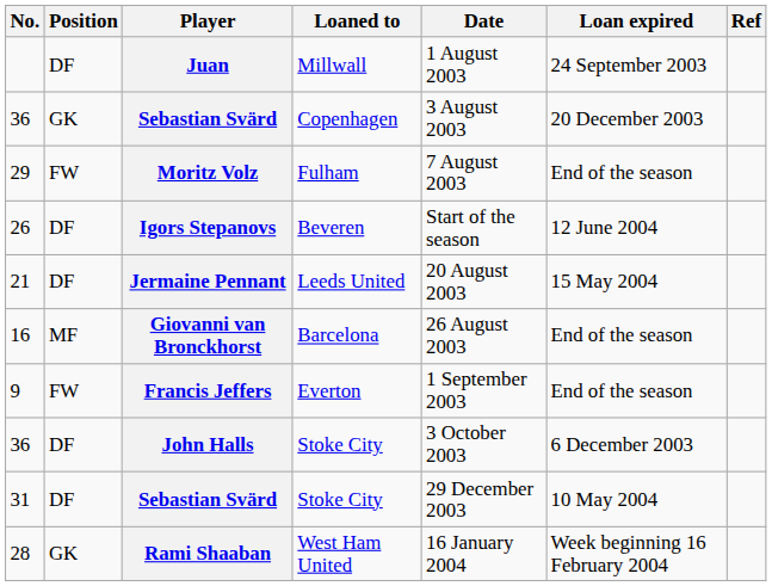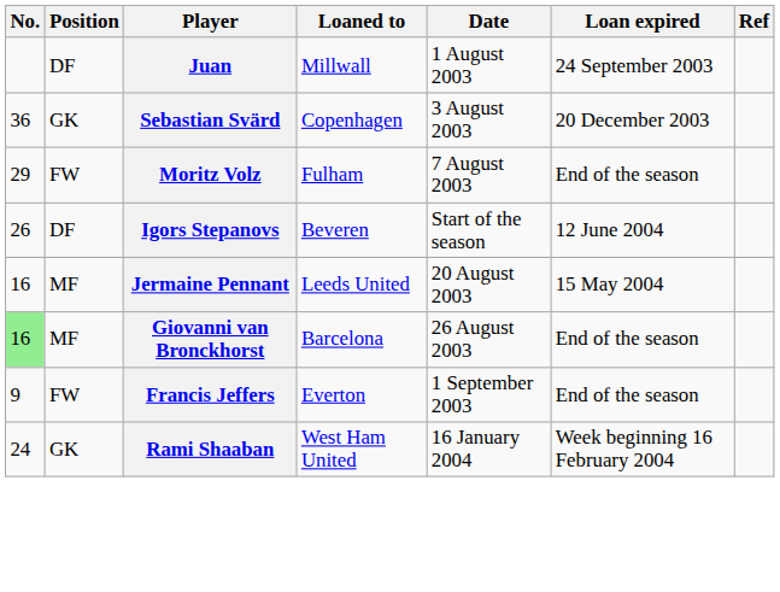 <table class="wikitable plainrowheaders" style="text-align:center; text-align:left">
 <tr>
 <th>No.</th>
 <th scope="col">Position</th>
 <th scope="col">Player</th>
 <th scope="col">Loaned to</th>
 <th scope="col">Date</th>
 <th scope="col">Loan expired</th>
 <th scope="col">Ref</th>
 </tr>
 <tr>
 <td></td>
 <td>DF</td>
 <th scope="row"><a href='#'>Juan</a></th>
 <td><a href='#'>Millwall</a></td>
 <td>1 August 2003</td>
 <td>24 September 2003</td>
 <td></td>
 </tr>
 <tr>
 <td>36</td>
 <td>GK</td>
 <th scope="row"><a href='#'>Sebastian Svärd</a></th>
 <td><a href='#'>Copenhagen</a></td>
 <td>3 August 2003</td>
 <td>20 December 2003</td>
 <td></td>
 </tr>
 <tr>
 <td>29</td>
 <td>FW</td>
 <th scope="row"><a href='#'>Moritz Volz</a></th>
 <td><a href='#'>Fulham</a></td>
 <td>7 August 2003</td>
 <td>End of the season</td>
 <td></td>
 </tr>
 <tr>
 <td>26</td>
 <td>DF</td>
 <th scope="row"><a href='#'>Igors Stepanovs</a></th>
 <td><a href='#'>Beveren</a></td>
 <td>Start of the season</td>
 <td>12 June 2004</td>
 <td></td>
 </tr>
 <tr>
-<td>21</td>
-<td>DF</td>
+<td>16</td>
+<td>MF</td>
 <th scope="row"><a href='#'>Jermaine Pennant</a></th>
 <td><a href='#'>Leeds United</a></td>
 <td>20 August 2003</td>
 <td>15 May 2004</td>
 <td></td>
 </tr>
 <tr>
-<td>16</td>
+<td style="background: lightgreen;">16</td>
 <td>MF</td>
 <th scope="row"><a href='#'>Giovanni van Bronckhorst</a></th>
 <td><a href='#'>Barcelona</a></td>
 <td>26 August 2003</td>
 <td>End of the season</td>
 <td></td>
 </tr>
 <tr>
 <td>9</td>
 <td>FW</td>
 <th scope="row"><a href='#'>Francis Jeffers</a></th>
 <td><a href='#'>Everton</a></td>
 <td>1 September 2003</td>
 <td>End of the season</td>
 <td></td>
 </tr>
 <tr>
-<td>36</td>
-<td>DF</td>
-<th scope="row"><a href='#'>John Halls</a></th>
-<td><a href='#'>Stoke City</a></td>
-<td>3 October 2003</td>
-<td>6 December 2003</td>
-<td></td>
-</tr>
-<tr>
-<td>31</td>
-<td>DF</td>
-<th scope="row"><a href='#'>Sebastian Svärd</a></th>
-<td><a href='#'>Stoke City</a></td>
-<td>29 December 2003</td>
-<td>10 May 2004</td>
-<td></td>
-</tr>
-<tr>
-<td>28</td>
+<td>24</td>
 <td>GK</td>
 <th scope="row"><a href='#'>Rami Shaaban</a></th>
 <td><a href='#'>West Ham United</a></td>
 <td>16 January 2004</td>
 <td>Week beginning 16 February 2004</td>
 <td></td>
 </tr>
 </table>
